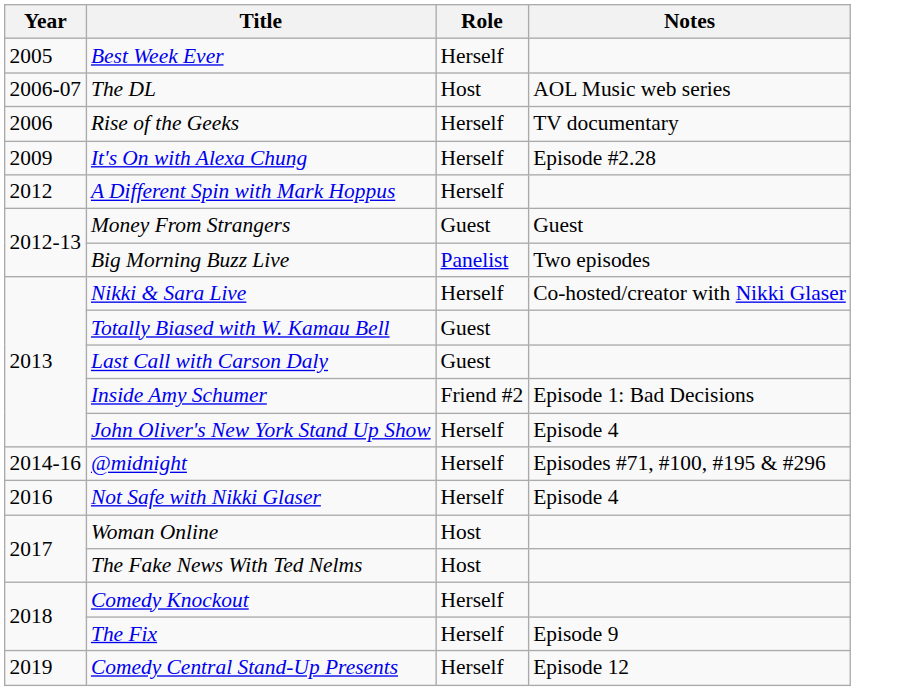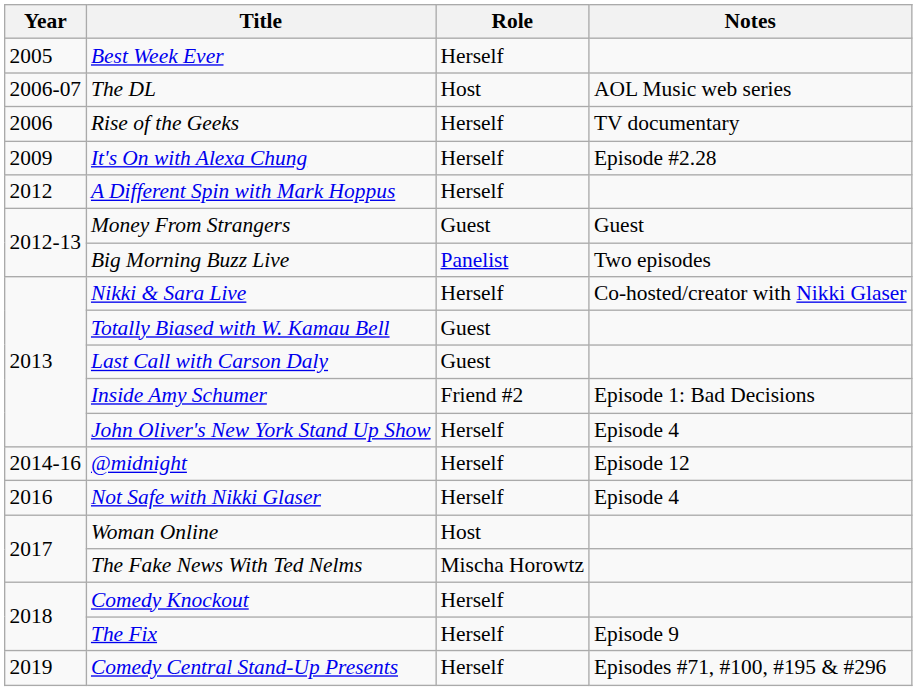 <table class="wikitable">
 <tr>
 <th style="background:#; height:10px;">Year</th>
 <th style="background:#; height:10px;">Title</th>
 <th style="background:#; height:10px;">Role</th>
 <th style="background:#; height:10px;">Notes</th>
 </tr>
 <tr>
 <td>2005</td>
 <td><em><a href='#'>Best Week Ever</a></em></td>
 <td>Herself</td>
 <td></td>
 </tr>
 <tr>
 <td>2006-07</td>
 <td><em>The DL</em></td>
 <td>Host</td>
 <td>AOL Music web series</td>
 </tr>
 <tr>
 <td>2006</td>
 <td><em>Rise of the Geeks</em></td>
 <td>Herself</td>
 <td>TV documentary</td>
 </tr>
 <tr>
 <td>2009</td>
 <td><em><a href='#'>It's On with Alexa Chung</a></em></td>
 <td>Herself</td>
 <td>Episode #2.28</td>
 </tr>
 <tr>
 <td>2012</td>
 <td><em><a href='#'>A Different Spin with Mark Hoppus</a></em></td>
 <td>Herself</td>
 <td></td>
 </tr>
 <tr>
 <td rowspan="2">2012-13</td>
 <td><em>Money From Strangers</em></td>
 <td>Guest</td>
 <td>Guest</td>
 </tr>
 <tr>
 <td><em>Big Morning Buzz Live</em></td>
 <td><a href='#'>Panelist</a></td>
 <td>Two episodes</td>
 </tr>
 <tr>
 <td rowspan="5">2013</td>
 <td><em><a href='#'>Nikki & Sara Live</a></em></td>
 <td>Herself</td>
 <td>Co-hosted/creator with <a href='#'>Nikki Glaser</a></td>
 </tr>
 <tr>
 <td><em><a href='#'>Totally Biased with W. Kamau Bell</a></em></td>
 <td>Guest</td>
 <td></td>
 </tr>
 <tr>
 <td><em><a href='#'>Last Call with Carson Daly</a></em></td>
 <td>Guest</td>
 <td></td>
 </tr>
 <tr>
 <td><em><a href='#'>Inside Amy Schumer</a></em></td>
 <td>Friend #2</td>
 <td>Episode 1: Bad Decisions</td>
 </tr>
 <tr>
 <td><em><a href='#'>John Oliver's New York Stand Up Show</a></em></td>
 <td>Herself</td>
 <td>Episode 4</td>
 </tr>
 <tr>
 <td>2014-16</td>
 <td><em><a href='#'>@midnight</a></em></td>
 <td>Herself</td>
-<td>Episodes #71, #100, #195 & #296</td>
+<td>Episode 12</td>
 </tr>
 <tr>
 <td>2016</td>
 <td><em><a href='#'>Not Safe with Nikki Glaser</a></em></td>
 <td>Herself</td>
 <td>Episode 4</td>
 </tr>
 <tr>
 <td rowspan="2">2017</td>
 <td><em>Woman Online</em></td>
 <td>Host</td>
 <td></td>
 </tr>
 <tr>
 <td><em>The Fake News With Ted Nelms</em></td>
-<td>Host</td>
+<td>Mischa Horowtz</td>
 <td></td>
 </tr>
 <tr>
 <td rowspan="2">2018</td>
 <td><em><a href='#'>Comedy Knockout</a></em></td>
 <td>Herself</td>
 <td></td>
 </tr>
 <tr>
 <td><em><a href='#'>The Fix</a></em></td>
 <td>Herself</td>
 <td>Episode 9</td>
 </tr>
 <tr>
 <td>2019</td>
 <td><em><a href='#'>Comedy Central Stand-Up Presents</a></em></td>
 <td>Herself</td>
-<td>Episode 12</td>
+<td>Episodes #71, #100, #195 & #296</td>
 </tr>
 </table>
